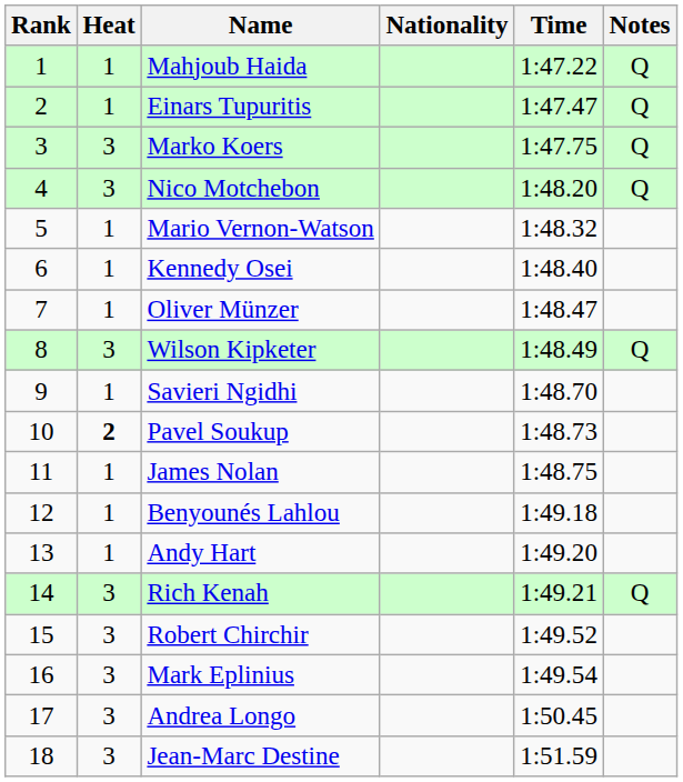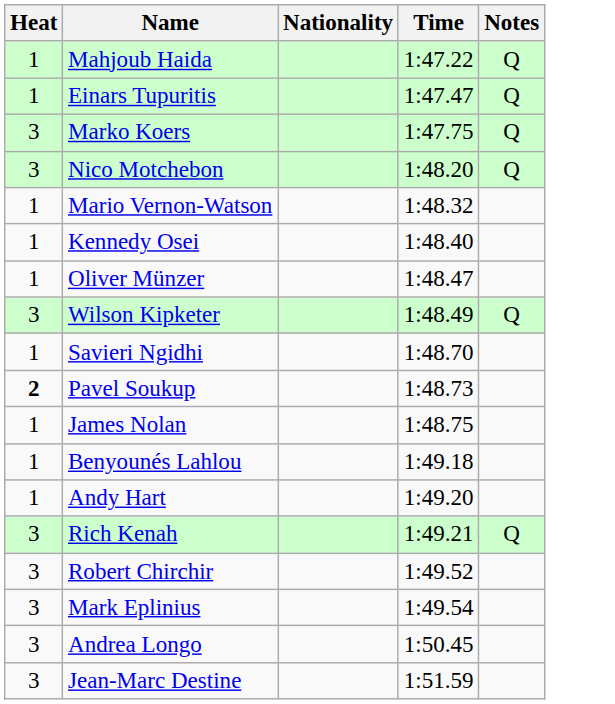 <table class="wikitable sortable" style="text-align:center">
 <tr>
-<th>Rank</th>
 <th>Heat</th>
 <th>Name</th>
 <th>Nationality</th>
 <th>Time</th>
 <th>Notes</th>
 </tr>
 <tr bgcolor=ccffcc>
 <td>1</td>
-<td>1</td>
 <td align="left"><a href='#'>Mahjoub Haida</a></td>
 <td align=left></td>
 <td>1:47.22</td>
 <td>Q</td>
 </tr>
 <tr bgcolor=ccffcc>
-<td>2</td>
 <td>1</td>
 <td align="left"><a href='#'>Einars Tupuritis</a></td>
 <td align=left></td>
 <td>1:47.47</td>
 <td>Q</td>
 </tr>
 <tr bgcolor=ccffcc>
 <td>3</td>
-<td>3</td>
 <td align="left"><a href='#'>Marko Koers</a></td>
 <td align=left></td>
 <td>1:47.75</td>
 <td>Q</td>
 </tr>
 <tr bgcolor=ccffcc>
-<td>4</td>
 <td>3</td>
 <td align="left"><a href='#'>Nico Motchebon</a></td>
 <td align=left></td>
 <td>1:48.20</td>
 <td>Q</td>
 </tr>
 <tr>
-<td>5</td>
 <td>1</td>
 <td align="left"><a href='#'>Mario Vernon-Watson</a></td>
 <td align=left></td>
 <td>1:48.32</td>
 <td></td>
 </tr>
 <tr>
-<td>6</td>
 <td>1</td>
 <td align="left"><a href='#'>Kennedy Osei</a></td>
 <td align=left></td>
 <td>1:48.40</td>
 <td></td>
 </tr>
 <tr>
-<td>7</td>
 <td>1</td>
 <td align="left"><a href='#'>Oliver Münzer</a></td>
 <td align=left></td>
 <td>1:48.47</td>
 <td></td>
 </tr>
 <tr bgcolor=ccffcc>
-<td>8</td>
 <td>3</td>
 <td align="left"><a href='#'>Wilson Kipketer</a></td>
 <td align=left></td>
 <td>1:48.49</td>
 <td>Q</td>
 </tr>
 <tr>
-<td>9</td>
 <td>1</td>
 <td align="left"><a href='#'>Savieri Ngidhi</a></td>
 <td align=left></td>
 <td>1:48.70</td>
 <td></td>
 </tr>
 <tr>
-<td>10</td>
 <td><strong>2</strong></td>
 <td align="left"><a href='#'>Pavel Soukup</a></td>
 <td align=left></td>
 <td>1:48.73</td>
 <td></td>
 </tr>
 <tr>
-<td>11</td>
 <td>1</td>
 <td align="left"><a href='#'>James Nolan</a></td>
 <td align=left></td>
 <td>1:48.75</td>
 <td></td>
 </tr>
 <tr>
-<td>12</td>
 <td>1</td>
 <td align="left"><a href='#'>Benyounés Lahlou</a></td>
 <td align=left></td>
 <td>1:49.18</td>
 <td></td>
 </tr>
 <tr>
-<td>13</td>
 <td>1</td>
 <td align="left"><a href='#'>Andy Hart</a></td>
 <td align=left></td>
 <td>1:49.20</td>
 <td></td>
 </tr>
 <tr bgcolor=ccffcc>
-<td>14</td>
 <td>3</td>
 <td align="left"><a href='#'>Rich Kenah</a></td>
 <td align=left></td>
 <td>1:49.21</td>
 <td>Q</td>
 </tr>
 <tr>
-<td>15</td>
 <td>3</td>
 <td align="left"><a href='#'>Robert Chirchir</a></td>
 <td align=left></td>
 <td>1:49.52</td>
 <td></td>
 </tr>
 <tr>
-<td>16</td>
 <td>3</td>
 <td align="left"><a href='#'>Mark Eplinius</a></td>
 <td align=left></td>
 <td>1:49.54</td>
 <td></td>
 </tr>
 <tr>
-<td>17</td>
 <td>3</td>
 <td align="left"><a href='#'>Andrea Longo</a></td>
 <td align=left></td>
 <td>1:50.45</td>
 <td></td>
 </tr>
 <tr>
-<td>18</td>
 <td>3</td>
 <td align="left"><a href='#'>Jean-Marc Destine</a></td>
 <td align=left></td>
 <td>1:51.59</td>
 <td></td>
 </tr>
 </table>
